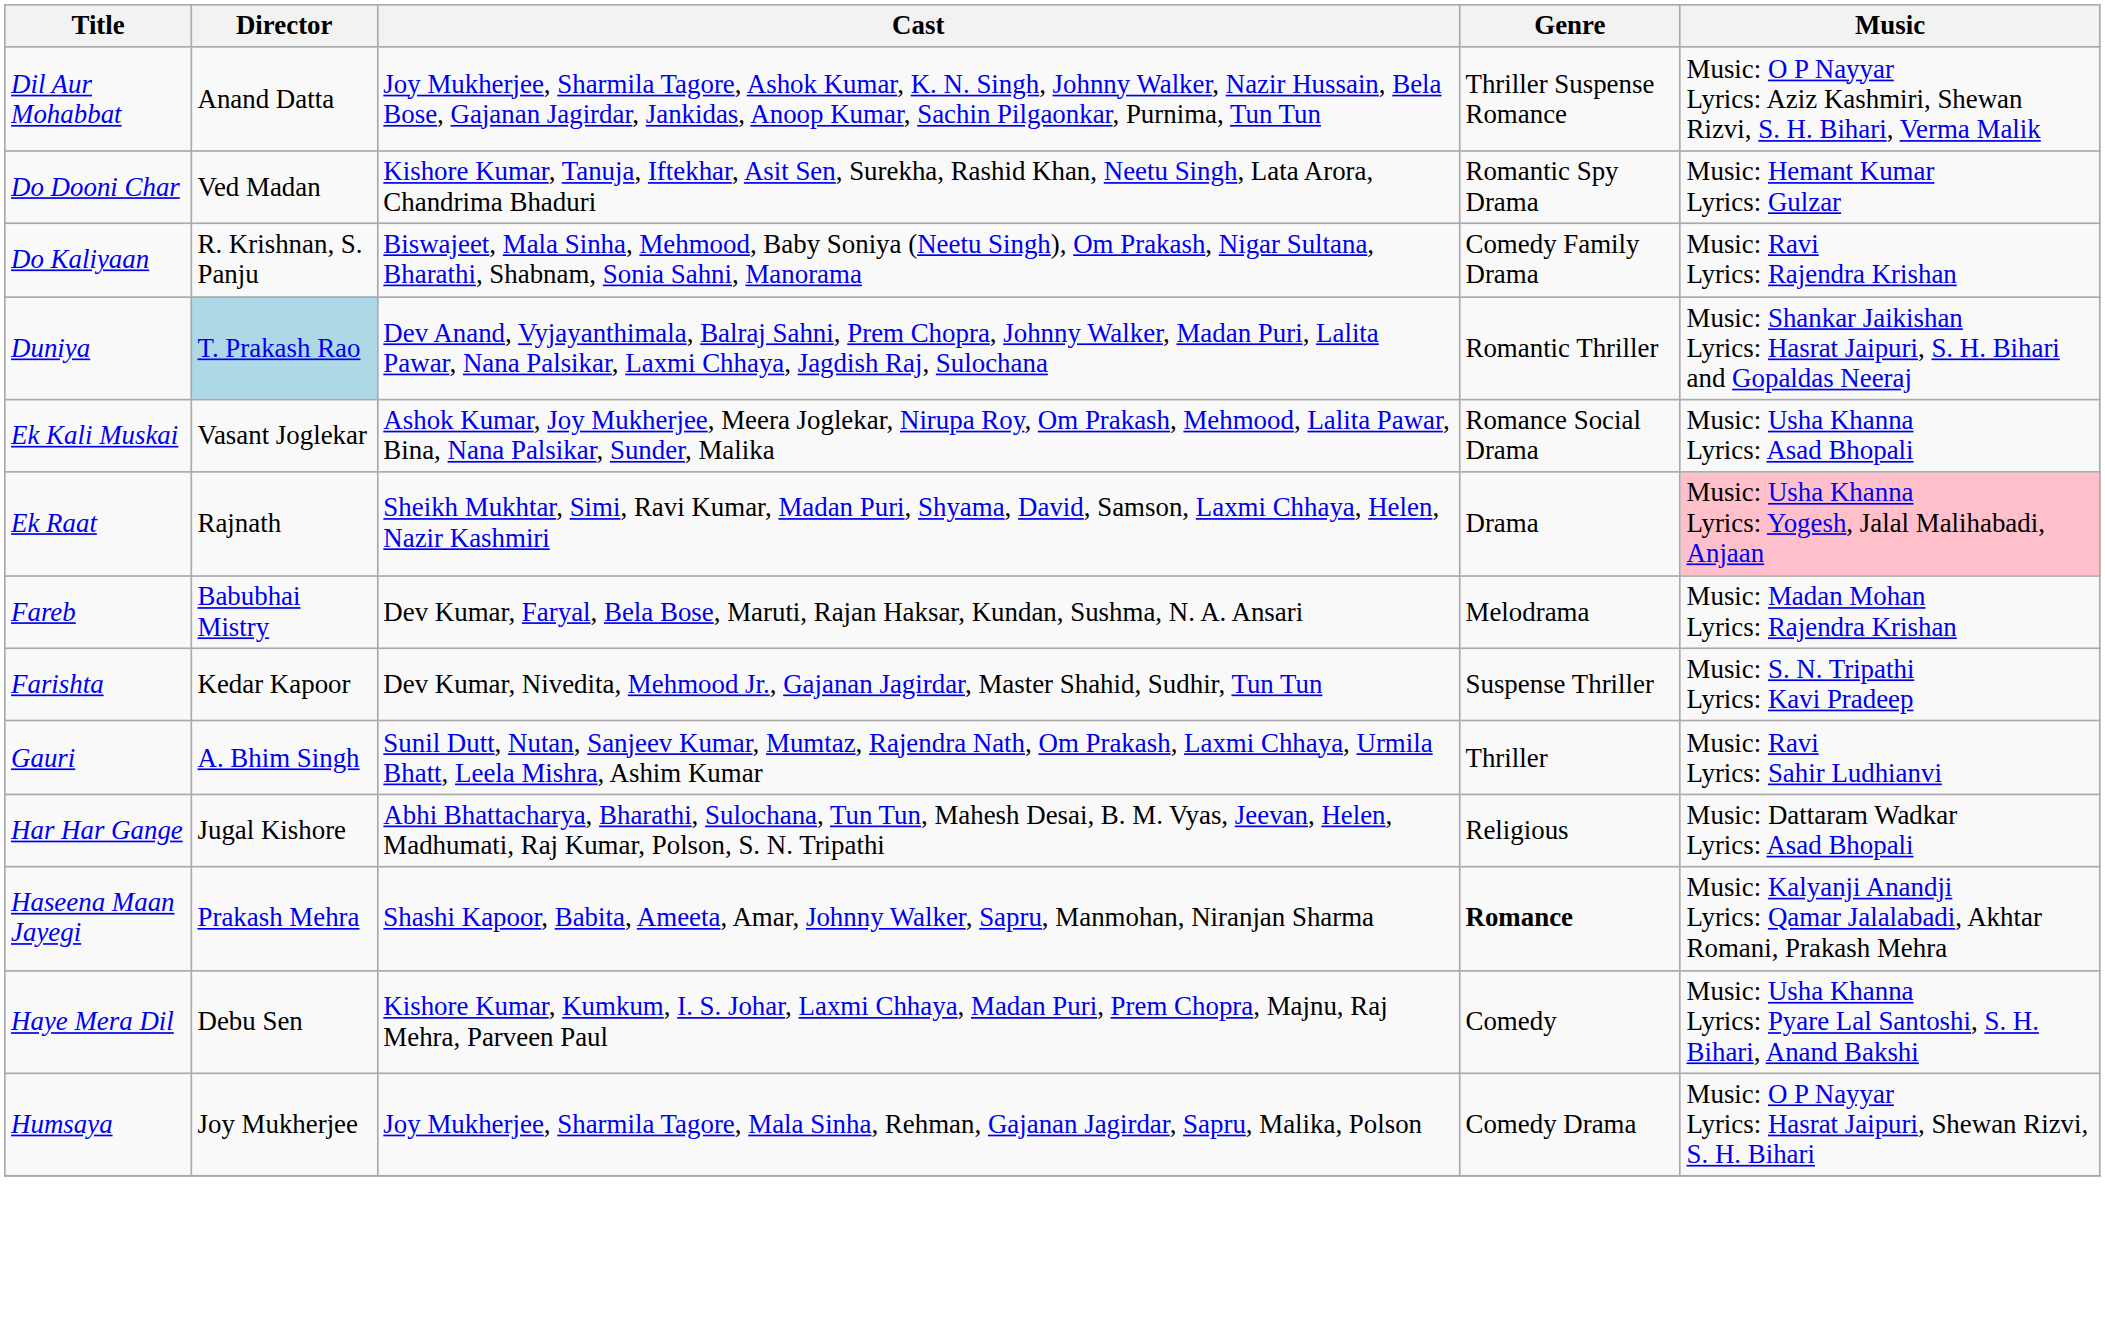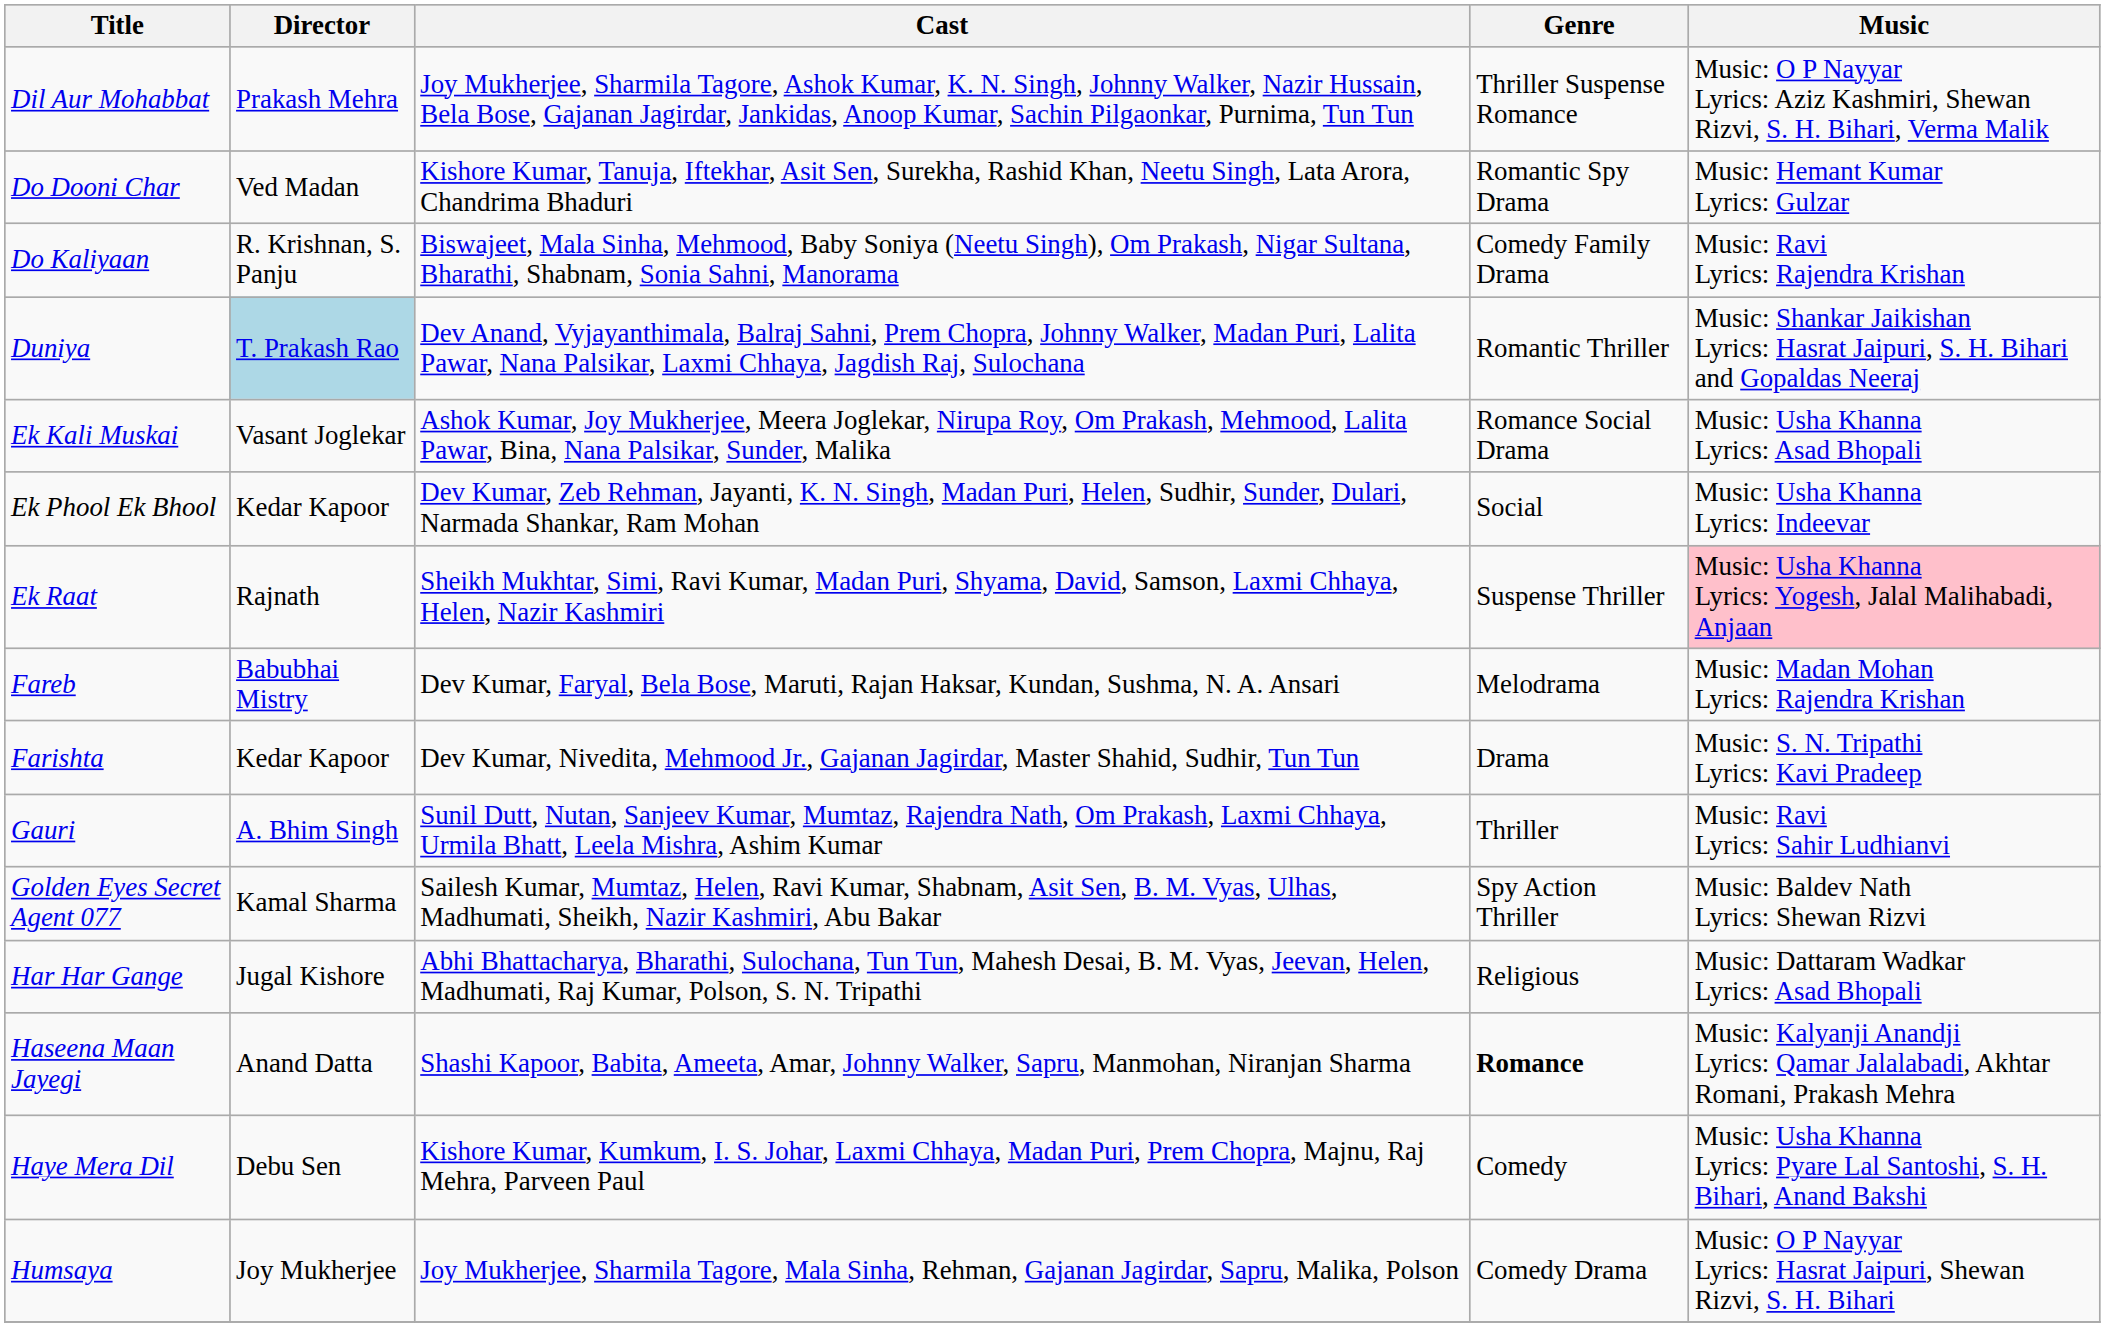 <table class="wikitable">
 <tr>
 <th>Title</th>
 <th>Director</th>
 <th>Cast</th>
 <th>Genre</th>
 <th>Music</th>
 </tr>
 <tr>
 <td><em><a href='#'>Dil Aur Mohabbat</a></em></td>
-<td>Anand Datta</td>
+<td><a href='#'>Prakash Mehra</a></td>
 <td><a href='#'>Joy Mukherjee</a>, <a href='#'>Sharmila Tagore</a>, <a href='#'>Ashok Kumar</a>, <a href='#'>K. N. Singh</a>, <a href='#'>Johnny Walker</a>, <a href='#'>Nazir Hussain</a>, <a href='#'>Bela Bose</a>, <a href='#'>Gajanan Jagirdar</a>, <a href='#'>Jankidas</a>, <a href='#'>Anoop Kumar</a>, <a href='#'>Sachin Pilgaonkar</a>, Purnima, <a href='#'>Tun Tun</a></td>
 <td>Thriller Suspense Romance</td>
 <td>Music: <a href='#'>O P Nayyar</a><br>Lyrics: Aziz Kashmiri, Shewan Rizvi, <a href='#'>S. H. Bihari</a>, <a href='#'>Verma Malik</a></td>
 </tr>
 <tr>
 <td><em><a href='#'>Do Dooni Char</a></em></td>
 <td>Ved Madan</td>
 <td><a href='#'>Kishore Kumar</a>, <a href='#'>Tanuja</a>, <a href='#'>Iftekhar</a>, <a href='#'>Asit Sen</a>, Surekha, Rashid Khan, <a href='#'>Neetu Singh</a>, Lata Arora, Chandrima Bhaduri</td>
 <td>Romantic Spy Drama</td>
 <td>Music: <a href='#'>Hemant Kumar</a><br>Lyrics: <a href='#'>Gulzar</a></td>
 </tr>
 <tr>
 <td><em><a href='#'>Do Kaliyaan</a></em></td>
 <td>R. Krishnan, S. Panju</td>
 <td><a href='#'>Biswajeet</a>, <a href='#'>Mala Sinha</a>, <a href='#'>Mehmood</a>, Baby Soniya (<a href='#'>Neetu Singh</a>), <a href='#'>Om Prakash</a>, <a href='#'>Nigar Sultana</a>, <a href='#'>Bharathi</a>, Shabnam, <a href='#'>Sonia Sahni</a>, <a href='#'>Manorama</a></td>
 <td>Comedy Family Drama</td>
 <td>Music: <a href='#'>Ravi</a><br>Lyrics: <a href='#'>Rajendra Krishan</a></td>
 </tr>
 <tr>
 <td><em><a href='#'>Duniya</a></em></td>
 <td style="background: lightblue;"><a href='#'>T. Prakash Rao</a></td>
 <td><a href='#'>Dev Anand</a>, <a href='#'>Vyjayanthimala</a>, <a href='#'>Balraj Sahni</a>, <a href='#'>Prem Chopra</a>, <a href='#'>Johnny Walker</a>, <a href='#'>Madan Puri</a>, <a href='#'>Lalita Pawar</a>, <a href='#'>Nana Palsikar</a>, <a href='#'>Laxmi Chhaya</a>, <a href='#'>Jagdish Raj</a>, <a href='#'>Sulochana</a></td>
 <td>Romantic Thriller</td>
 <td>Music: <a href='#'>Shankar Jaikishan</a><br>Lyrics: <a href='#'>Hasrat Jaipuri</a>, <a href='#'>S. H. Bihari</a> and <a href='#'>Gopaldas Neeraj</a></td>
 </tr>
 <tr>
 <td><em><a href='#'>Ek Kali Muskai</a></em></td>
 <td>Vasant Joglekar</td>
 <td><a href='#'>Ashok Kumar</a>, <a href='#'>Joy Mukherjee</a>, Meera Joglekar, <a href='#'>Nirupa Roy</a>, <a href='#'>Om Prakash</a>, <a href='#'>Mehmood</a>, <a href='#'>Lalita Pawar</a>,  Bina, <a href='#'>Nana Palsikar</a>, <a href='#'>Sunder</a>,  Malika</td>
 <td>Romance Social Drama</td>
 <td>Music: <a href='#'>Usha Khanna</a><br>Lyrics: <a href='#'>Asad Bhopali</a></td>
 </tr>
 <tr>
+<td><em>Ek Phool Ek Bhool</em></td>
+<td>Kedar Kapoor</td>
+<td><a href='#'>Dev Kumar</a>, <a href='#'>Zeb Rehman</a>, Jayanti, <a href='#'>K. N. Singh</a>, <a href='#'>Madan Puri</a>, <a href='#'>Helen</a>, Sudhir, <a href='#'>Sunder</a>, <a href='#'>Dulari</a>, Narmada Shankar, Ram Mohan</td>
+<td>Social</td>
+<td>Music: <a href='#'>Usha Khanna</a><br>Lyrics: <a href='#'>Indeevar</a></td>
+</tr>
+<tr>
 <td><em><a href='#'>Ek Raat</a></em></td>
 <td>Rajnath</td>
 <td><a href='#'>Sheikh Mukhtar</a>, <a href='#'>Simi</a>, Ravi Kumar, <a href='#'>Madan Puri</a>, <a href='#'>Shyama</a>, <a href='#'>David</a>, Samson, <a href='#'>Laxmi Chhaya</a>, <a href='#'>Helen</a>, <a href='#'>Nazir Kashmiri</a></td>
-<td>Drama</td>
+<td>Suspense Thriller</td>
 <td style="background: pink;">Music: <a href='#'>Usha Khanna</a><br>Lyrics: <a href='#'>Yogesh</a>, Jalal Malihabadi, <a href='#'>Anjaan</a></td>
 </tr>
 <tr>
 <td><em><a href='#'>Fareb</a></em></td>
 <td><a href='#'>Babubhai Mistry</a></td>
 <td>Dev Kumar, <a href='#'>Faryal</a>, <a href='#'>Bela Bose</a>, Maruti, Rajan Haksar, Kundan, Sushma, N. A. Ansari</td>
 <td>Melodrama</td>
 <td>Music: <a href='#'>Madan Mohan</a><br>Lyrics: <a href='#'>Rajendra Krishan</a></td>
 </tr>
 <tr>
 <td><em><a href='#'>Farishta</a></em></td>
 <td>Kedar Kapoor</td>
 <td>Dev Kumar, Nivedita, <a href='#'>Mehmood Jr.</a>, <a href='#'>Gajanan Jagirdar</a>, Master Shahid, Sudhir, <a href='#'>Tun Tun</a></td>
-<td>Suspense Thriller</td>
+<td>Drama</td>
 <td>Music: <a href='#'>S. N. Tripathi</a><br>Lyrics: <a href='#'>Kavi Pradeep</a></td>
 </tr>
 <tr>
 <td><em><a href='#'>Gauri</a></em></td>
 <td><a href='#'>A. Bhim Singh</a></td>
 <td><a href='#'>Sunil Dutt</a>, <a href='#'>Nutan</a>, <a href='#'>Sanjeev Kumar</a>, <a href='#'>Mumtaz</a>, <a href='#'>Rajendra Nath</a>, <a href='#'>Om Prakash</a>, <a href='#'>Laxmi Chhaya</a>, <a href='#'>Urmila Bhatt</a>, <a href='#'>Leela Mishra</a>, Ashim Kumar</td>
 <td>Thriller</td>
 <td>Music: <a href='#'>Ravi</a><br>Lyrics: <a href='#'>Sahir Ludhianvi</a></td>
 </tr>
 <tr>
+<td><em><a href='#'>Golden Eyes Secret Agent 077</a></em></td>
+<td>Kamal Sharma</td>
+<td>Sailesh Kumar, <a href='#'>Mumtaz</a>, <a href='#'>Helen</a>, Ravi Kumar, Shabnam, <a href='#'>Asit Sen</a>, <a href='#'>B. M. Vyas</a>, <a href='#'>Ulhas</a>, Madhumati, Sheikh, <a href='#'>Nazir Kashmiri</a>, Abu Bakar</td>
+<td>Spy Action Thriller</td>
+<td>Music: Baldev Nath<br>Lyrics: Shewan Rizvi</td>
+</tr>
+<tr>
 <td><em><a href='#'>Har Har Gange</a></em></td>
 <td>Jugal Kishore</td>
 <td><a href='#'>Abhi Bhattacharya</a>, <a href='#'>Bharathi</a>, <a href='#'>Sulochana</a>, <a href='#'>Tun Tun</a>, Mahesh Desai, B. M. Vyas, <a href='#'>Jeevan</a>, <a href='#'>Helen</a>, Madhumati, Raj Kumar, Polson, S. N. Tripathi</td>
 <td>Religious</td>
 <td>Music: Dattaram Wadkar<br>Lyrics: <a href='#'>Asad Bhopali</a></td>
 </tr>
 <tr>
 <td><em><a href='#'>Haseena Maan Jayegi</a></em></td>
-<td><a href='#'>Prakash Mehra</a></td>
+<td>Anand Datta</td>
 <td><a href='#'>Shashi Kapoor</a>, <a href='#'>Babita</a>, <a href='#'>Ameeta</a>, Amar, <a href='#'>Johnny Walker</a>, <a href='#'>Sapru</a>, Manmohan, Niranjan Sharma</td>
 <td><strong>Romance</strong></td>
 <td>Music: <a href='#'>Kalyanji Anandji </a><br>Lyrics: <a href='#'>Qamar Jalalabadi</a>, Akhtar Romani, Prakash Mehra</td>
 </tr>
 <tr>
 <td><em><a href='#'>Haye Mera Dil</a></em></td>
 <td>Debu Sen</td>
 <td><a href='#'>Kishore Kumar</a>, <a href='#'>Kumkum</a>, <a href='#'>I. S. Johar</a>, <a href='#'>Laxmi Chhaya</a>, <a href='#'>Madan Puri</a>, <a href='#'>Prem Chopra</a>, Majnu, Raj Mehra, Parveen Paul</td>
 <td>Comedy</td>
 <td>Music: <a href='#'>Usha Khanna</a><br>Lyrics: <a href='#'>Pyare Lal Santoshi</a>, <a href='#'>S. H. Bihari</a>, <a href='#'>Anand Bakshi</a></td>
 </tr>
 <tr>
 <td><em><a href='#'>Humsaya</a></em></td>
 <td>Joy Mukherjee</td>
 <td><a href='#'>Joy Mukherjee</a>, <a href='#'>Sharmila Tagore</a>, <a href='#'>Mala Sinha</a>, Rehman, <a href='#'>Gajanan Jagirdar</a>, <a href='#'>Sapru</a>, Malika, Polson</td>
 <td>Comedy Drama</td>
 <td>Music: <a href='#'>O P Nayyar</a><br>Lyrics: <a href='#'>Hasrat Jaipuri</a>, Shewan Rizvi, <a href='#'>S. H. Bihari</a></td>
 </tr>
 <tr>
 </tr>
 </table>
